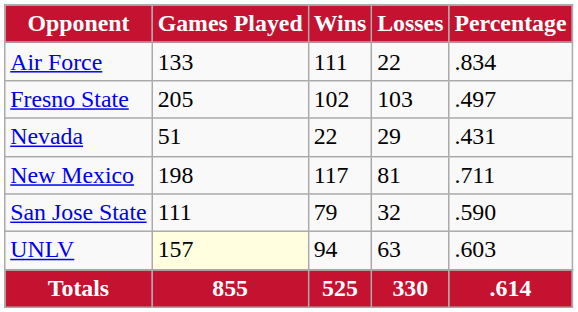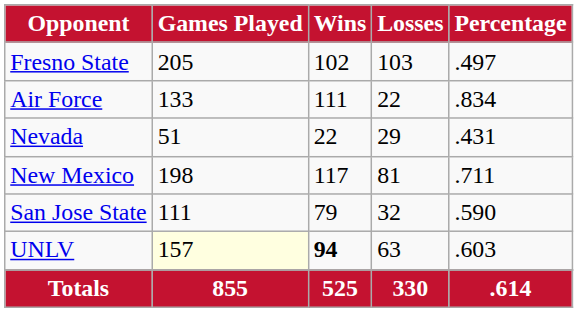 <table class="wikitable sortable">
 <tr>
 <th style="background: #C41230; color:white;">Opponent</th>
 <th style="background: #C41230; color:white;">Games Played</th>
 <th style="background: #C41230; color:white;">Wins</th>
 <th style="background: #C41230; color:white;">Losses</th>
 <th style="background: #C41230; color:white;">Percentage</th>
 </tr>
 <tr>
+<td><a href='#'>Fresno State</a></td>
+<td>205</td>
+<td>102</td>
+<td>103</td>
+<td>.497</td>
+</tr>
+<tr>
 <td><a href='#'>Air Force</a></td>
 <td>133</td>
 <td>111</td>
 <td>22</td>
 <td>.834</td>
-</tr>
-<tr>
-<td><a href='#'>Fresno State</a></td>
-<td>205</td>
-<td>102</td>
-<td>103</td>
-<td>.497</td>
 </tr>
 <tr>
 <td><a href='#'>Nevada</a></td>
 <td>51</td>
 <td>22</td>
 <td>29</td>
 <td>.431</td>
 </tr>
 <tr>
 <td><a href='#'>New Mexico</a></td>
 <td>198</td>
 <td>117</td>
 <td>81</td>
 <td>.711</td>
 </tr>
 <tr>
 <td><a href='#'>San Jose State</a></td>
 <td>111</td>
 <td>79</td>
 <td>32</td>
 <td>.590</td>
 </tr>
 <tr>
 <td><a href='#'>UNLV</a></td>
 <td style="background: lightyellow;">157</td>
-<td>94</td>
+<td><strong>94</strong></td>
 <td>63</td>
 <td>.603</td>
 </tr>
 <tr>
 </tr>
 <tr class="sortbottom" style="background:#C41230;color:white; font-weight:bold; text-align:center;">
 <td>Totals</td>
 <td>855</td>
 <td>525</td>
 <td>330</td>
 <td>.614</td>
 </tr>
 </table>
